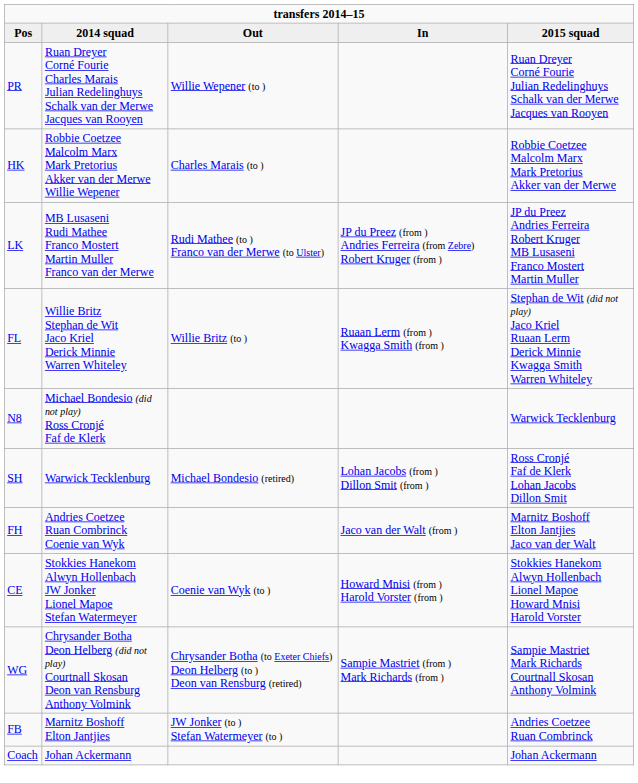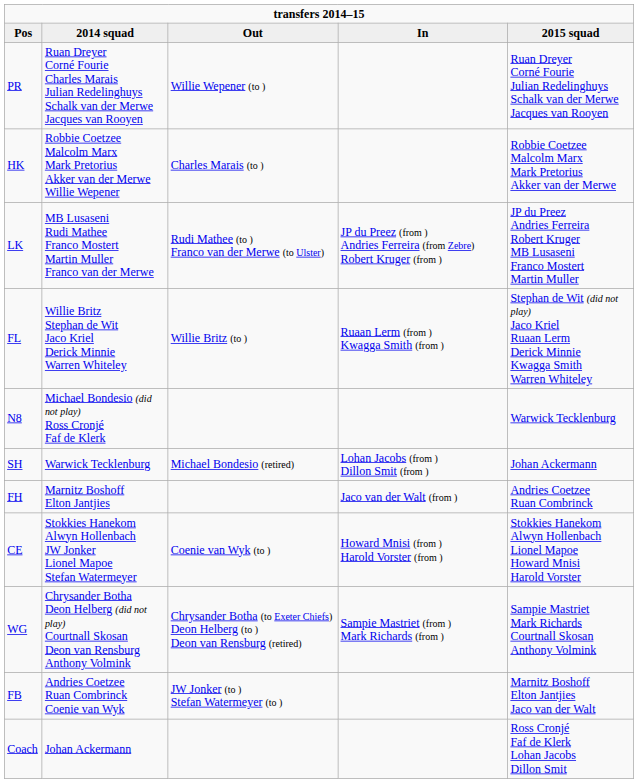 <table class="wikitable" style="text-align: left; width:95%">
 <tr>
 <td colspan="100%" style="text-align:center;"><strong> transfers 2014–15</strong></td>
 </tr>
 <tr>
 <th style="background:#efefef; width:6%;">Pos</th>
 <th style="background:#efefef; width:20%;">2014 squad</th>
 <th style="background:#efefef; width:27%;">Out</th>
 <th style="background:#efefef; width:27%;">In</th>
 <th style="background:#efefef; width:20%;">2015 squad</th>
 </tr>
 <tr>
 <td><a href='#'>PR</a></td>
 <td> <a href='#'>Ruan Dreyer</a><br><a href='#'>Corné Fourie</a><br><a href='#'>Charles Marais</a><br><a href='#'>Julian Redelinghuys</a><br><a href='#'>Schalk van der Merwe</a><br><a href='#'>Jacques van Rooyen</a></td>
 <td>  <a href='#'>Willie Wepener</a> <small>(to )</small></td>
 <td></td>
 <td> <a href='#'>Ruan Dreyer</a><br><a href='#'>Corné Fourie</a><br><a href='#'>Julian Redelinghuys</a><br><a href='#'>Schalk van der Merwe</a><br><a href='#'>Jacques van Rooyen</a></td>
 </tr>
 <tr>
 <td><a href='#'>HK</a></td>
 <td> <a href='#'>Robbie Coetzee</a><br><a href='#'>Malcolm Marx</a><br><a href='#'>Mark Pretorius</a><br><a href='#'>Akker van der Merwe</a><br><a href='#'>Willie Wepener</a></td>
 <td>  <a href='#'>Charles Marais</a> <small>(to )</small></td>
 <td></td>
 <td> <a href='#'>Robbie Coetzee</a><br><a href='#'>Malcolm Marx</a><br><a href='#'>Mark Pretorius</a><br><a href='#'>Akker van der Merwe</a></td>
 </tr>
 <tr>
 <td><a href='#'>LK</a></td>
 <td> <a href='#'>MB Lusaseni</a><br><a href='#'>Rudi Mathee</a><br><a href='#'>Franco Mostert</a><br><a href='#'>Martin Muller</a><br><a href='#'>Franco van der Merwe</a></td>
 <td>  <a href='#'>Rudi Mathee</a> <small>(to )</small><br> <a href='#'>Franco van der Merwe</a> <small>(to  <a href='#'>Ulster</a>)</small></td>
 <td>  <a href='#'>JP du Preez</a> <small>(from )</small><br> <a href='#'>Andries Ferreira</a> <small>(from  <a href='#'>Zebre</a>)</small><br> <a href='#'>Robert Kruger</a> <small>(from )</small></td>
 <td> <a href='#'>JP du Preez</a><br><a href='#'>Andries Ferreira</a><br><a href='#'>Robert Kruger</a><br><a href='#'>MB Lusaseni</a><br><a href='#'>Franco Mostert</a><br><a href='#'>Martin Muller</a></td>
 </tr>
 <tr>
 <td><a href='#'>FL</a></td>
 <td> <a href='#'>Willie Britz</a><br><a href='#'>Stephan de Wit</a><br><a href='#'>Jaco Kriel</a><br><a href='#'>Derick Minnie</a><br><a href='#'>Warren Whiteley</a></td>
 <td>  <a href='#'>Willie Britz</a> <small>(to )</small></td>
 <td>  <a href='#'>Ruaan Lerm</a> <small>(from )</small><br> <a href='#'>Kwagga Smith</a> <small>(from )</small></td>
 <td> <a href='#'>Stephan de Wit</a> <small><em>(did not play)</em></small><br><a href='#'>Jaco Kriel</a><br><a href='#'>Ruaan Lerm</a><br><a href='#'>Derick Minnie</a><br><a href='#'>Kwagga Smith</a><br><a href='#'>Warren Whiteley</a></td>
 </tr>
 <tr>
 <td><a href='#'>N8</a></td>
 <td> <a href='#'>Michael Bondesio</a> <small><em>(did not play)</em></small><br><a href='#'>Ross Cronjé</a><br><a href='#'>Faf de Klerk</a></td>
 <td></td>
 <td></td>
 <td> <a href='#'>Warwick Tecklenburg</a></td>
 </tr>
 <tr>
 <td><a href='#'>SH</a></td>
 <td> <a href='#'>Warwick Tecklenburg</a></td>
 <td>  <a href='#'>Michael Bondesio</a> <small>(retired)</small></td>
 <td>  <a href='#'>Lohan Jacobs</a> <small>(from )</small><br> <a href='#'>Dillon Smit</a> <small>(from )</small></td>
-<td> <a href='#'>Ross Cronjé</a><br><a href='#'>Faf de Klerk</a><br><a href='#'>Lohan Jacobs</a><br><a href='#'>Dillon Smit</a></td>
+<td> <a href='#'>Johan Ackermann</a></td>
 </tr>
 <tr>
 <td><a href='#'>FH</a></td>
-<td> <a href='#'>Andries Coetzee</a><br><a href='#'>Ruan Combrinck</a><br><a href='#'>Coenie van Wyk</a></td>
+<td> <a href='#'>Marnitz Boshoff</a><br><a href='#'>Elton Jantjies</a></td>
 <td></td>
 <td>  <a href='#'>Jaco van der Walt</a> <small>(from )</small></td>
-<td> <a href='#'>Marnitz Boshoff</a><br><a href='#'>Elton Jantjies</a><br><a href='#'>Jaco van der Walt</a></td>
+<td> <a href='#'>Andries Coetzee</a><br><a href='#'>Ruan Combrinck</a></td>
 </tr>
 <tr>
 <td><a href='#'>CE</a></td>
 <td> <a href='#'>Stokkies Hanekom</a><br><a href='#'>Alwyn Hollenbach</a><br><a href='#'>JW Jonker</a><br><a href='#'>Lionel Mapoe</a><br><a href='#'>Stefan Watermeyer</a></td>
 <td>  <a href='#'>Coenie van Wyk</a> <small>(to )</small></td>
 <td>  <a href='#'>Howard Mnisi</a> <small>(from )</small><br> <a href='#'>Harold Vorster</a> <small>(from )</small></td>
 <td> <a href='#'>Stokkies Hanekom</a><br><a href='#'>Alwyn Hollenbach</a><br><a href='#'>Lionel Mapoe</a><br><a href='#'>Howard Mnisi</a><br><a href='#'>Harold Vorster</a></td>
 </tr>
 <tr>
 <td><a href='#'>WG</a></td>
 <td> <a href='#'>Chrysander Botha</a><br><a href='#'>Deon Helberg</a> <small><em>(did not play)</em></small><br><a href='#'>Courtnall Skosan</a><br><a href='#'>Deon van Rensburg</a><br><a href='#'>Anthony Volmink</a></td>
 <td>  <a href='#'>Chrysander Botha</a> <small>(to  <a href='#'>Exeter Chiefs</a>)</small><br> <a href='#'>Deon Helberg</a> <small>(to )</small><br> <a href='#'>Deon van Rensburg</a> <small>(retired)</small></td>
 <td>  <a href='#'>Sampie Mastriet</a> <small>(from )</small><br> <a href='#'>Mark Richards</a> <small>(from )</small></td>
 <td> <a href='#'>Sampie Mastriet</a><br><a href='#'>Mark Richards</a><br><a href='#'>Courtnall Skosan</a><br><a href='#'>Anthony Volmink</a></td>
 </tr>
 <tr>
 <td><a href='#'>FB</a></td>
-<td> <a href='#'>Marnitz Boshoff</a><br><a href='#'>Elton Jantjies</a></td>
+<td> <a href='#'>Andries Coetzee</a><br><a href='#'>Ruan Combrinck</a><br><a href='#'>Coenie van Wyk</a></td>
 <td>  <a href='#'>JW Jonker</a> <small>(to )</small><br> <a href='#'>Stefan Watermeyer</a> <small>(to )</small></td>
 <td></td>
-<td> <a href='#'>Andries Coetzee</a><br><a href='#'>Ruan Combrinck</a></td>
+<td> <a href='#'>Marnitz Boshoff</a><br><a href='#'>Elton Jantjies</a><br><a href='#'>Jaco van der Walt</a></td>
 </tr>
 <tr>
 <td><a href='#'>Coach</a></td>
 <td> <a href='#'>Johan Ackermann</a></td>
 <td></td>
 <td></td>
-<td> <a href='#'>Johan Ackermann</a></td>
+<td> <a href='#'>Ross Cronjé</a><br><a href='#'>Faf de Klerk</a><br><a href='#'>Lohan Jacobs</a><br><a href='#'>Dillon Smit</a></td>
 </tr>
 </table>
